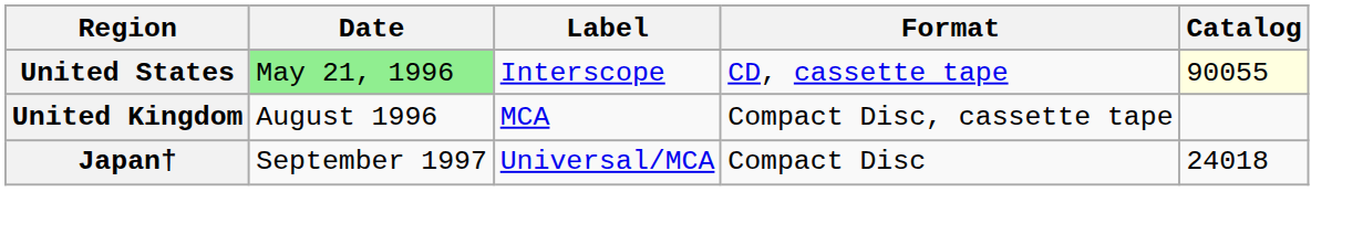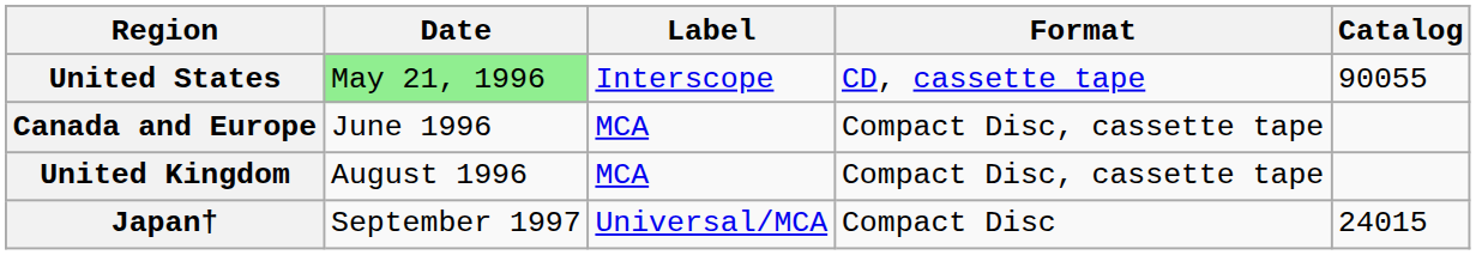 <table class="wikitable plainrowheaders">
 <tr>
 <th>Region</th>
 <th>Date</th>
 <th>Label</th>
 <th>Format</th>
 <th>Catalog</th>
 </tr>
 <tr>
 <th scope="row">United States</th>
 <td style="background: lightgreen;">May 21, 1996</td>
 <td><a href='#'>Interscope</a></td>
 <td><a href='#'>CD</a>, <a href='#'>cassette tape</a></td>
-<td style="background: lightyellow;">90055</td>
+<td>90055</td>
+</tr>
+<tr>
+<th scope="row">Canada and Europe</th>
+<td>June 1996</td>
+<td><a href='#'>MCA</a></td>
+<td>Compact Disc, cassette tape</td>
+<td></td>
 </tr>
 <tr>
 <th scope="row">United Kingdom</th>
 <td>August 1996</td>
 <td><a href='#'>MCA</a></td>
 <td>Compact Disc, cassette tape</td>
 <td></td>
 </tr>
 <tr>
 <th scope="row">Japan†</th>
 <td>September 1997</td>
 <td><a href='#'>Universal/MCA</a></td>
 <td>Compact Disc</td>
-<td>24018</td>
+<td>24015</td>
 </tr>
 </table>
